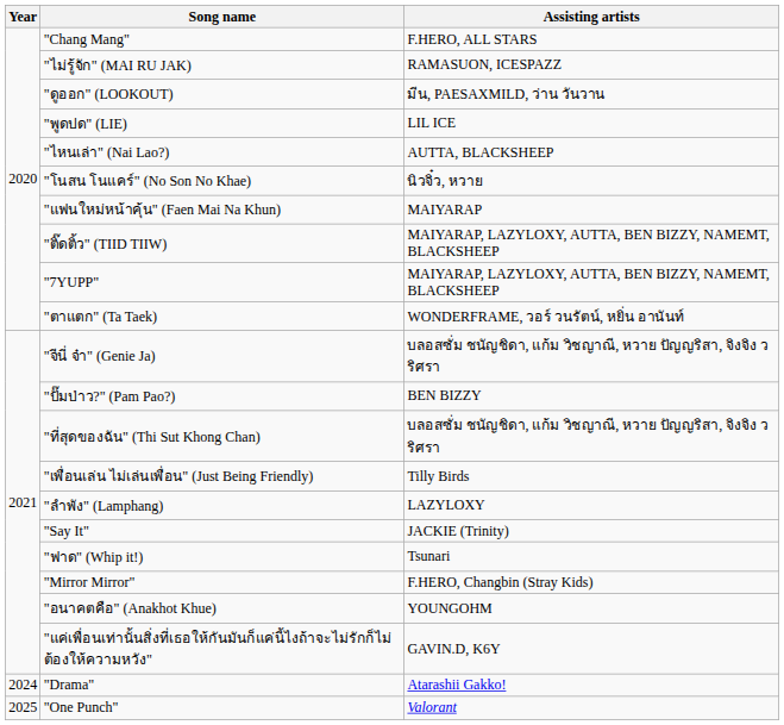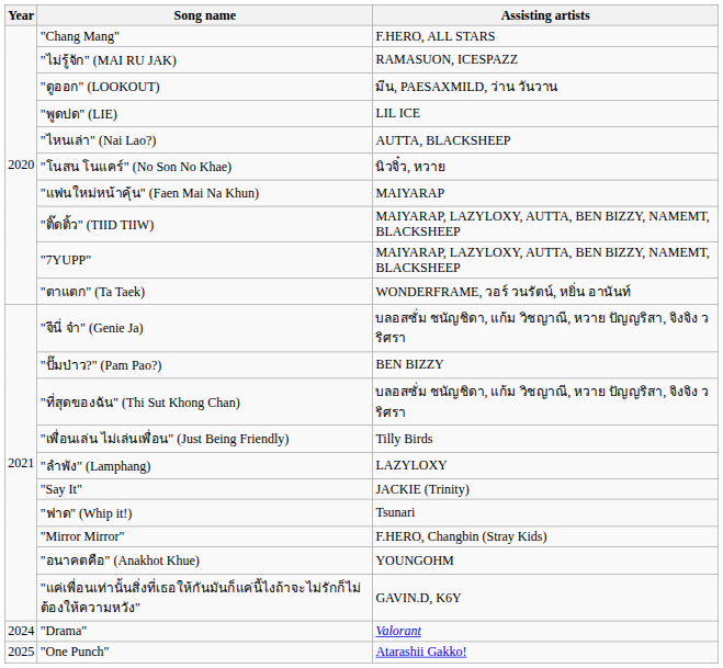 <table class="wikitable">
 <tr>
 <th>Year</th>
 <th>Song name</th>
 <th>Assisting artists</th>
 </tr>
 <tr>
 <td rowspan="10">2020</td>
 <td>"Chang Mang"</td>
 <td>F.HERO, ALL STARS</td>
 </tr>
 <tr>
 <td>"ไม่รู้จัก" (MAI RU JAK)</td>
 <td>RAMASUON, ICESPAZZ</td>
 </tr>
 <tr>
 <td>"ดูออก" (LOOKOUT)</td>
 <td>มีน, PAESAXMILD, ว่าน วันวาน</td>
 </tr>
 <tr>
 <td>"พูดปด" (LIE)</td>
 <td>LIL ICE</td>
 </tr>
 <tr>
 <td>"ไหนเล่า" (Nai Lao?)</td>
 <td>AUTTA, BLACKSHEEP</td>
 </tr>
 <tr>
 <td>"โนสน โนแคร์" (No Son No Khae)</td>
 <td>นิวจิ๋ว, หวาย</td>
 </tr>
 <tr>
 <td>"แฟนใหม่หน้าคุ้น" (Faen Mai Na Khun)</td>
 <td>MAIYARAP</td>
 </tr>
 <tr>
 <td>"ติ๊ดติ้ว" (TIID TIIW)</td>
 <td>MAIYARAP, LAZYLOXY, AUTTA, BEN BIZZY, NAMEMT, BLACKSHEEP</td>
 </tr>
 <tr>
 <td>"7YUPP"</td>
 <td>MAIYARAP, LAZYLOXY, AUTTA, BEN BIZZY, NAMEMT, BLACKSHEEP</td>
 </tr>
 <tr>
 <td>"ตาแตก" (Ta Taek)</td>
 <td>WONDERFRAME, วอร์ วนรัตน์, หยิ่น อานันท์</td>
 </tr>
 <tr>
 <td rowspan="10">2021</td>
 <td>"จีนี่ จ๋า" (Genie Ja)</td>
 <td>บลอสซั่ม ชนัญชิดา, แก้ม วิชญาณี, หวาย ปัญญริสา, จิงจิง วริศรา</td>
 </tr>
 <tr>
 <td>"ปั๊มป่าว?" (Pam Pao?)</td>
 <td>BEN BIZZY</td>
 </tr>
 <tr>
 <td>"ที่สุดของฉัน" (Thi Sut Khong Chan)</td>
 <td>บลอสซั่ม ชนัญชิดา, แก้ม วิชญาณี, หวาย ปัญญริสา, จิงจิง วริศรา</td>
 </tr>
 <tr>
 <td>"เพื่อนเล่น ไม่เล่นเพื่อน" (Just Being Friendly)</td>
 <td>Tilly Birds</td>
 </tr>
 <tr>
 <td>"ลำพัง" (Lamphang)</td>
 <td>LAZYLOXY</td>
 </tr>
 <tr>
 <td>"Say It"</td>
 <td>JACKIE (Trinity)</td>
 </tr>
 <tr>
 <td>"ฟาด" (Whip it!)</td>
 <td>Tsunari</td>
 </tr>
 <tr>
 <td>"Mirror Mirror"</td>
 <td>F.HERO, Changbin (Stray Kids)</td>
 </tr>
 <tr>
 <td>"อนาคตคือ" (Anakhot Khue)</td>
 <td>YOUNGOHM</td>
 </tr>
 <tr>
 <td>"แค่เพื่อนเท่านั้นสิ่งที่เธอให้กันมันก็แค่นี้ไงถ้าจะไม่รักก็ไม่ต้องให้ความหวัง"</td>
 <td>GAVIN.D, K6Y</td>
 </tr>
 <tr>
 <td>2024</td>
 <td>"Drama"</td>
-<td><a href='#'>Atarashii Gakko!</a></td>
+<td><em><a href='#'>Valorant</a></em></td>
 </tr>
 <tr>
 <td>2025</td>
 <td>"One Punch"</td>
-<td><em><a href='#'>Valorant</a></em></td>
+<td><a href='#'>Atarashii Gakko!</a></td>
 </tr>
 </table>
